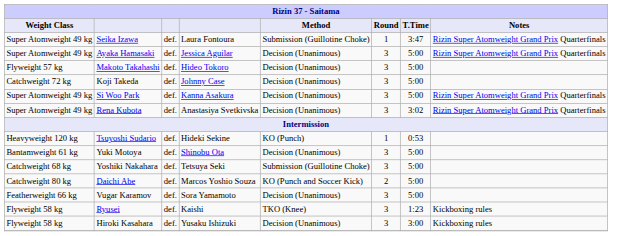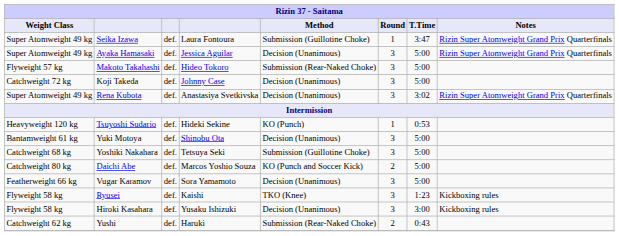 <table class="wikitable" style="font-size: 80%;">
 <tr>
 <th colspan="8" style="background-color: #ccf; color: #000080; text-align: center;"><strong>Rizin 37 - Saitama</strong></th>
 </tr>
 <tr>
 <th colspan="1" style="background-color: #E6E8FA; color: #000000; text-align: center;">Weight Class</th>
 <th colspan="1" style="background-color: #E6E8FA; color: #000000; text-align: center;"></th>
 <th colspan="1" style="background-color: #E6E8FA; color: #000000; text-align: center;"></th>
 <th colspan="1" style="background-color: #E6E8FA; color: #000000; text-align: center;"></th>
 <th colspan="1" style="background-color: #E6E8FA; color: #000000; text-align: center;">Method</th>
 <th colspan="1" style="background-color: #E6E8FA; color: #000000; text-align: center;">Round</th>
 <th colspan="1" style="background-color: #E6E8FA; color: #000000; text-align: center;">T.Time</th>
 <th colspan="1" style="background-color: #E6E8FA; color: #000000; text-align: center;">Notes</th>
 </tr>
 <tr>
 <td>Super Atomweight 49 kg</td>
 <td> <a href='#'>Seika Izawa</a></td>
 <td align=center>def.</td>
 <td> Laura Fontoura</td>
 <td>Submission (Guillotine Choke)</td>
 <td align=center>1</td>
 <td align=center>3:47</td>
 <td><a href='#'>Rizin Super Atomweight Grand Prix</a> Quarterfinals</td>
 </tr>
 <tr>
 <td>Super Atomweight 49 kg</td>
 <td> <a href='#'>Ayaka Hamasaki</a></td>
 <td align=center>def.</td>
 <td> <a href='#'>Jessica Aguilar</a></td>
 <td>Decision (Unanimous)</td>
 <td align=center>3</td>
 <td align=center>5:00</td>
 <td><a href='#'>Rizin Super Atomweight Grand Prix</a> Quarterfinals</td>
 </tr>
 <tr>
 <td>Flyweight 57 kg</td>
 <td> <a href='#'>Makoto Takahashi</a></td>
 <td align=center>def.</td>
 <td> <a href='#'>Hideo Tokoro</a></td>
-<td>Decision (Unanimous)</td>
+<td>Submission (Rear-Naked Choke)</td>
 <td align=center>3</td>
 <td align=center>5:00</td>
 <td></td>
 </tr>
 <tr>
 <td>Catchweight 72 kg</td>
 <td> Koji Takeda</td>
 <td align=center>def.</td>
 <td> <a href='#'>Johnny Case</a></td>
 <td>Decision (Unanimous)</td>
 <td align=center>3</td>
 <td align=center>5:00</td>
 <td></td>
-</tr>
-<tr>
-<td>Super Atomweight 49 kg</td>
-<td> <a href='#'>Si Woo Park</a></td>
-<td align=center>def.</td>
-<td> <a href='#'>Kanna Asakura</a></td>
-<td>Decision (Unanimous)</td>
-<td align=center>3</td>
-<td align=center>5:00</td>
-<td><a href='#'>Rizin Super Atomweight Grand Prix</a> Quarterfinals</td>
 </tr>
 <tr>
 <td>Super Atomweight 49 kg</td>
 <td> <a href='#'>Rena Kubota</a></td>
 <td align=center>def.</td>
 <td> Anastasiya Svetkivska</td>
 <td>Decision (Unanimous)</td>
 <td align=center>3</td>
 <td align=center>3:02</td>
 <td><a href='#'>Rizin Super Atomweight Grand Prix</a> Quarterfinals</td>
 </tr>
 <tr>
 <th colspan="8" style="background-color: #E6E8FA; color: #000080; text-align: center;"><strong>Intermission</strong></th>
 </tr>
 <tr>
 <td>Heavyweight 120 kg</td>
 <td> <a href='#'>Tsuyoshi Sudario</a></td>
 <td align=center>def.</td>
 <td> Hideki Sekine</td>
 <td>KO (Punch)</td>
 <td align=center>1</td>
 <td align=center>0:53</td>
 <td></td>
 </tr>
 <tr>
 <td>Bantamweight 61 kg</td>
 <td> Yuki Motoya</td>
 <td align=center>def.</td>
 <td> <a href='#'>Shinobu Ota</a></td>
 <td>Decision (Unanimous)</td>
 <td align=center>3</td>
 <td align=center>5:00</td>
 <td></td>
 </tr>
 <tr>
 <td>Catchweight 68 kg</td>
 <td> Yoshiki Nakahara</td>
 <td align=center>def.</td>
 <td> Tetsuya Seki</td>
 <td>Submission (Guillotine Choke)</td>
 <td align=center>3</td>
 <td align=center>5:00</td>
 <td></td>
 </tr>
 <tr>
 <td>Catchweight 80 kg</td>
 <td> <a href='#'>Daichi Abe</a></td>
 <td align=center>def.</td>
 <td> Marcos Yoshio Souza</td>
 <td>KO (Punch and Soccer Kick)</td>
 <td align=center>2</td>
 <td align=center>5:00</td>
 <td></td>
 </tr>
 <tr>
 <td>Featherweight 66 kg</td>
 <td> Vugar Karamov</td>
 <td align=center>def.</td>
 <td> Sora Yamamoto</td>
 <td>Decision (Unanimous)</td>
 <td align=center>3</td>
 <td align=center>5:00</td>
 <td></td>
 </tr>
 <tr>
 <td>Flyweight 58 kg</td>
 <td> <a href='#'>Ryusei</a></td>
 <td align=center>def.</td>
 <td> Kaishi</td>
 <td>TKO (Knee)</td>
 <td align=center>3</td>
 <td align=center>1:23</td>
 <td>Kickboxing rules</td>
 </tr>
 <tr>
 <td>Flyweight 58 kg</td>
 <td> Hiroki Kasahara</td>
 <td align=center>def.</td>
 <td> Yusaku Ishizuki</td>
 <td>Decision (Unanimous)</td>
 <td align=center>3</td>
 <td align=center>3:00</td>
 <td>Kickboxing rules</td>
 </tr>
 <tr>
+<td>Catchweight 62 kg</td>
+<td> Yushi</td>
+<td align=center>def.</td>
+<td> Haruki</td>
+<td>Submission (Rear-Naked Choke)</td>
+<td align=center>2</td>
+<td align=center>0:43</td>
+<td></td>
+</tr>
+<tr>
 </tr>
 </table>
